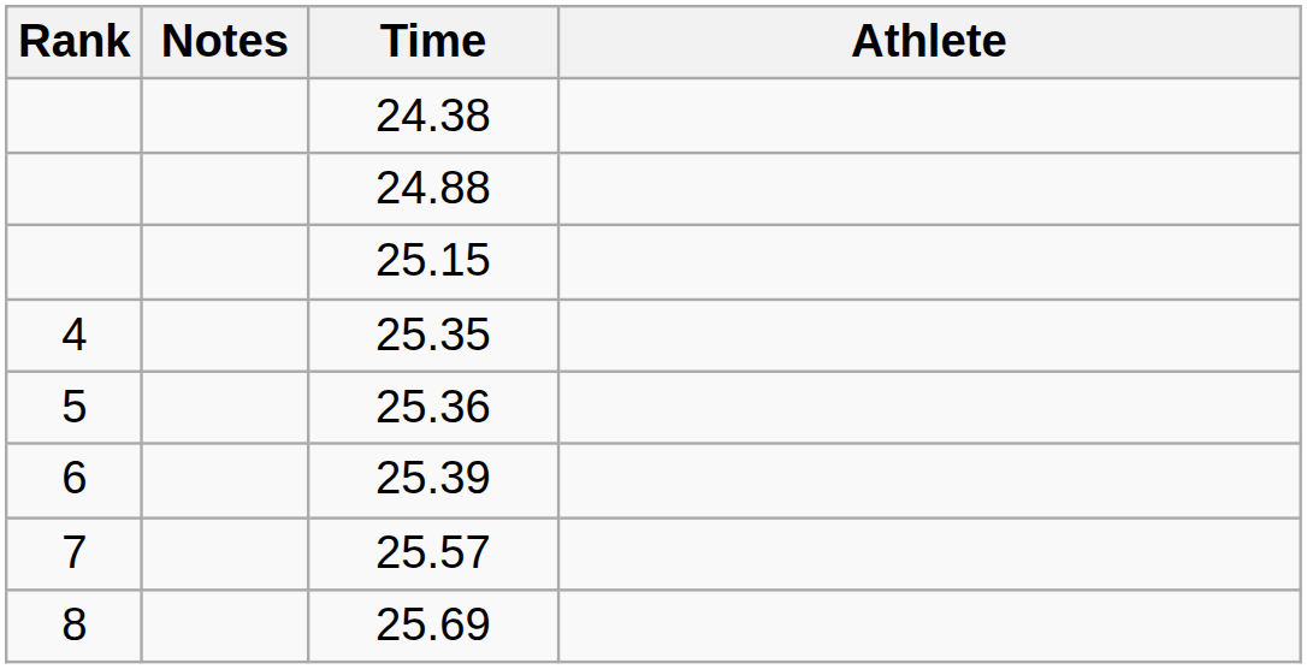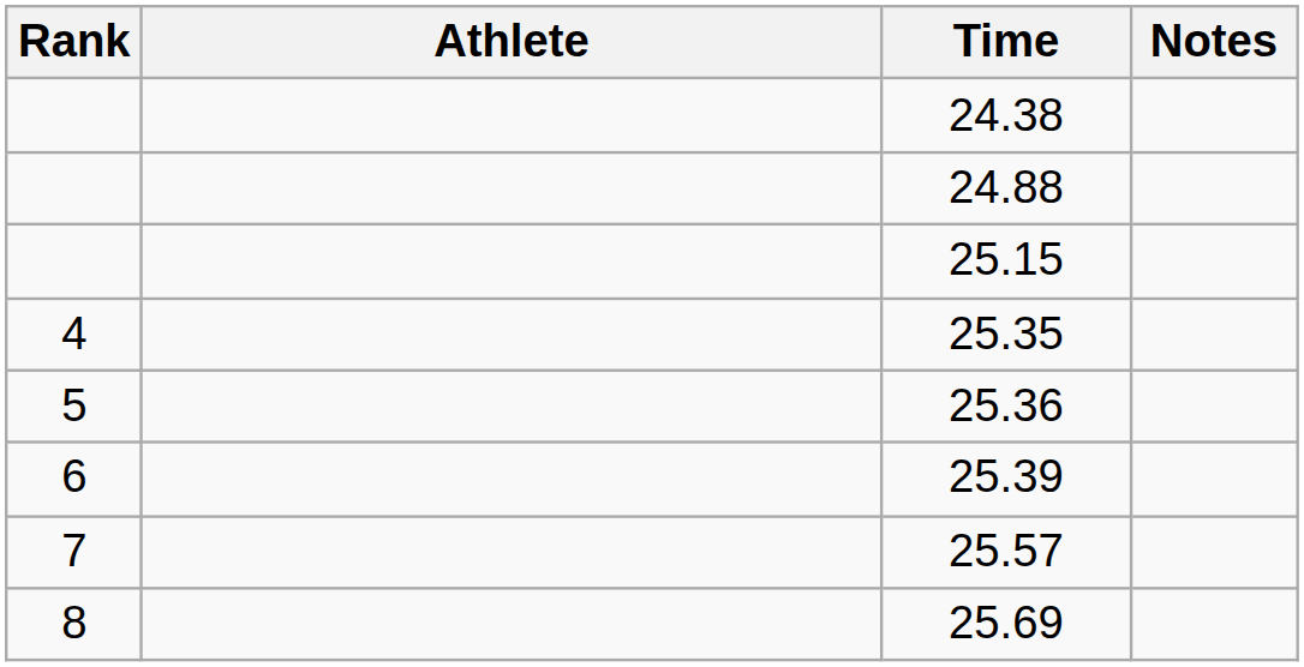 <table class="wikitable" style="text-align:center">
 <tr>
 <th width=40>Rank</th>
+<th width=250>Athlete</th>
+<th width=80>Time</th>
 <th width=50>Notes</th>
-<th width=80>Time</th>
-<th width=250>Athlete</th>
 </tr>
 <tr>
 <td></td>
+<td align=left></td>
+<td>24.38</td>
 <td></td>
-<td>24.38</td>
-<td align=left></td>
 </tr>
 <tr>
 <td></td>
+<td align=left></td>
+<td>24.88</td>
 <td></td>
-<td>24.88</td>
-<td align=left></td>
 </tr>
 <tr>
 <td></td>
+<td align=left></td>
+<td>25.15</td>
 <td></td>
-<td>25.15</td>
-<td align=left></td>
 </tr>
 <tr>
 <td>4</td>
+<td align=left></td>
+<td>25.35</td>
 <td></td>
-<td>25.35</td>
-<td align=left></td>
 </tr>
 <tr>
 <td>5</td>
+<td align=left></td>
+<td>25.36</td>
 <td></td>
-<td>25.36</td>
-<td align=left></td>
 </tr>
 <tr>
 <td>6</td>
+<td align=left></td>
+<td>25.39</td>
 <td></td>
-<td>25.39</td>
-<td align=left></td>
 </tr>
 <tr>
 <td>7</td>
+<td align=left></td>
+<td>25.57</td>
 <td></td>
-<td>25.57</td>
-<td align=left></td>
 </tr>
 <tr>
 <td>8</td>
+<td align=left></td>
+<td>25.69</td>
 <td></td>
-<td>25.69</td>
-<td align=left></td>
 </tr>
 </table>
